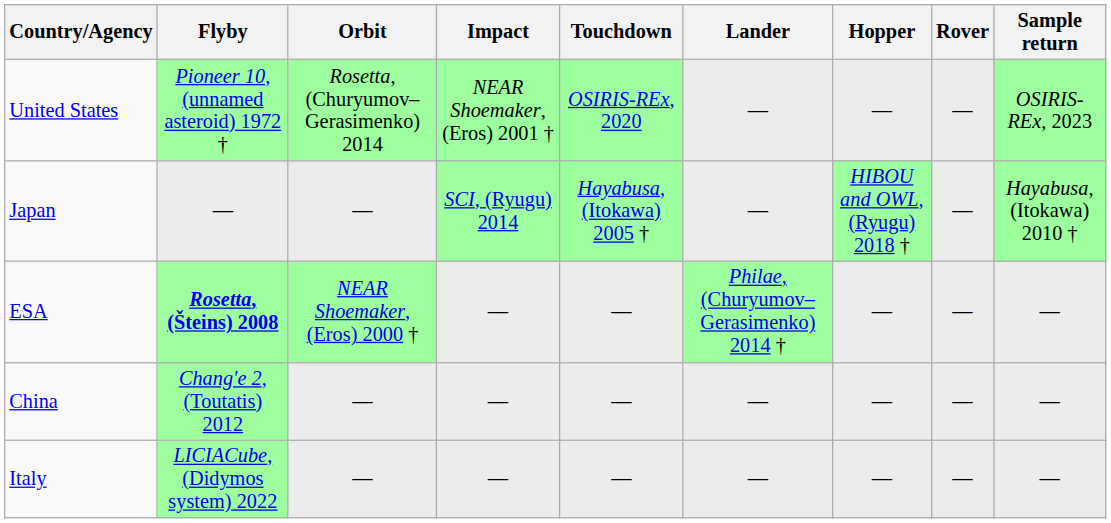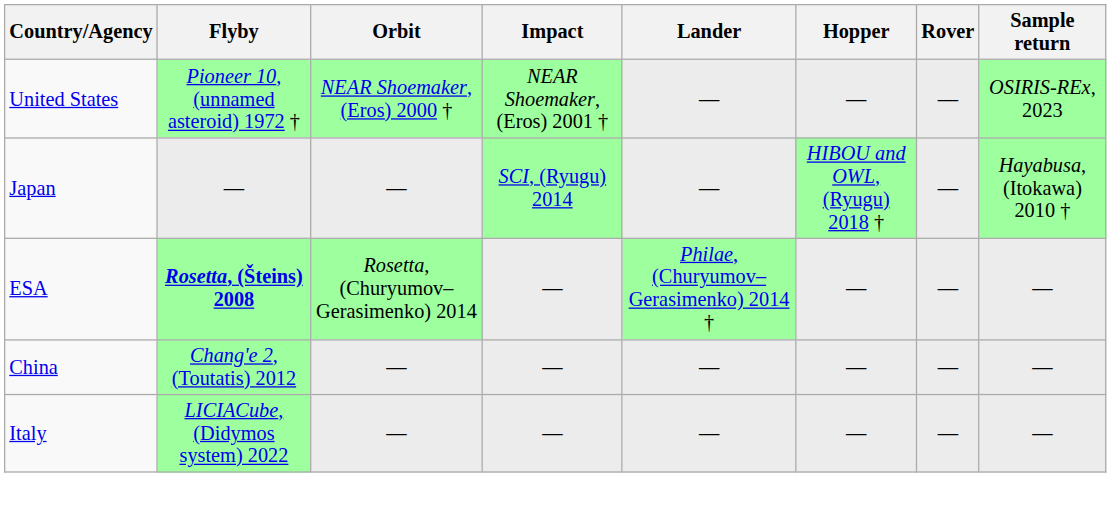 <table class="wikitable sortable">
 <tr>
 <th>Country/Agency</th>
 <th>Flyby</th>
 <th>Orbit</th>
 <th>Impact</th>
-<th>Touchdown</th>
 <th>Lander</th>
 <th>Hopper</th>
 <th>Rover</th>
 <th>Sample return</th>
 </tr>
 <tr>
 <td> <a href='#'>United States</a></td>
 <td style="background:#9EFF9E; text-align:center;" data-sort-value="1"><a href='#'><em>Pioneer 10</em>, (unnamed asteroid) 1972</a> †</td>
-<td style="background:#9EFF9E; text-align:center;" data-sort-value="2"><em>Rosetta</em>, (Churyumov–Gerasimenko) 2014</td>
+<td style="background:#9EFF9E; text-align:center;" data-sort-value="1"><a href='#'><em>NEAR Shoemaker</em>, (Eros) 2000</a> †</td>
 <td style="background:#9EFF9E; text-align:center;" data-sort-value="1"><em>NEAR Shoemaker</em>, (Eros) 2001 †</td>
-<td style="background:#9EFF9E; text-align:center;" data-sort-value="2"><a href='#'><em>OSIRIS-REx</em>, 2020</a></td>
 <td style="background:#ECECEC; text-align:center;" data-sort-value="3">—</td>
 <td style="background:#ECECEC; text-align:center;" data-sort-value="2">—</td>
 <td style="background:#ECECEC; text-align:center;" data-sort-value="1">—</td>
 <td style="background:#9EFF9E; text-align:center;" data-sort-value="2"><em>OSIRIS-REx</em>, 2023</td>
 </tr>
 <tr>
 <td> <a href='#'>Japan</a></td>
 <td style="background:#ECECEC; text-align:center;" data-sort-value="4">—</td>
 <td style="background:#ECECEC; text-align:center;" data-sort-value="4">—</td>
 <td style="background:#9EFF9E; text-align:center;" data-sort-value="2"><a href='#'><em>SCI</em>, (Ryugu) 2014</a></td>
-<td style="background:#9EFF9E; text-align:center;" data-sort-value="1"><a href='#'><em>Hayabusa</em>, (Itokawa) 2005</a> †</td>
 <td style="background:#ECECEC; text-align:center;" data-sort-value="2">—</td>
 <td style="background:#9EFF9E; text-align:center;" data-sort-value="1"><a href='#'><em>HIBOU and OWL</em>, (Ryugu) 2018</a> †</td>
 <td style="background:#ECECEC; text-align:center;" data-sort-value="2">—</td>
 <td style="background:#9EFF9E; text-align:center;" data-sort-value="1"><em>Hayabusa</em>, (Itokawa) 2010 †</td>
 </tr>
 <tr>
 <td> <a href='#'>ESA</a></td>
 <td style="background:#9EFF9E; text-align:center;" data-sort-value="2"><strong><a href='#'><em>Rosetta</em>, (Šteins) 2008</a></strong></td>
-<td style="background:#9EFF9E; text-align:center;" data-sort-value="1"><a href='#'><em>NEAR Shoemaker</em>, (Eros) 2000</a> †</td>
-<td style="background:#ECECEC; text-align:center;" data-sort-value="3">—</td>
+<td style="background:#9EFF9E; text-align:center;" data-sort-value="2"><em>Rosetta</em>, (Churyumov–Gerasimenko) 2014</td>
 <td style="background:#ECECEC; text-align:center;" data-sort-value="3">—</td>
 <td style="background:#9EFF9E; text-align:center;" data-sort-value="1"><a href='#'><em>Philae</em>, (Churyumov–Gerasimenko) 2014</a> †</td>
 <td style="background:#ECECEC; text-align:center;" data-sort-value="3">—</td>
 <td style="background:#ECECEC; text-align:center;" data-sort-value="3">—</td>
 <td style="background:#ECECEC; text-align:center;" data-sort-value="3">—</td>
 </tr>
 <tr>
 <td> <a href='#'>China</a></td>
 <td style="background:#9EFF9E; text-align:center;" data-sort-value="3"><a href='#'><em>Chang'e 2</em>, (Toutatis) 2012</a></td>
-<td style="background:#ECECEC; text-align:center;" data-sort-value="4">—</td>
 <td style="background:#ECECEC; text-align:center;" data-sort-value="4">—</td>
 <td style="background:#ECECEC; text-align:center;" data-sort-value="4">—</td>
 <td style="background:#ECECEC; text-align:center;" data-sort-value="4">—</td>
 <td style="background:#ECECEC; text-align:center;" data-sort-value="4">—</td>
 <td style="background:#ECECEC; text-align:center;" data-sort-value="4">—</td>
 <td style="background:#ECECEC; text-align:center;" data-sort-value="4">—</td>
 </tr>
 <tr>
 <td> <a href='#'>Italy</a></td>
 <td style="background:#9EFF9E; text-align:center;" data-sort-value="3"><a href='#'><em>LICIACube</em>, (Didymos system) 2022</a></td>
 <td style="background:#ECECEC; text-align:center;" data-sort-value="4">—</td>
 <td style="background:#ECECEC; text-align:center;" data-sort-value="4">—</td>
 <td style="background:#ECECEC; text-align:center;" data-sort-value="4">—</td>
 <td style="background:#ECECEC; text-align:center;" data-sort-value="4">—</td>
 <td style="background:#ECECEC; text-align:center;" data-sort-value="4">—</td>
 <td style="background:#ECECEC; text-align:center;" data-sort-value="4">—</td>
-<td style="background:#ECECEC; text-align:center;" data-sort-value="4">—</td>
 </tr>
 </table>
